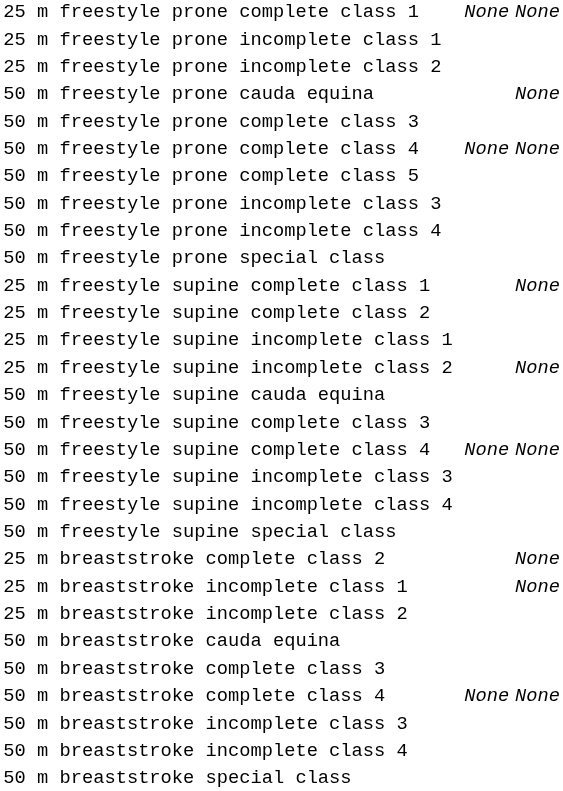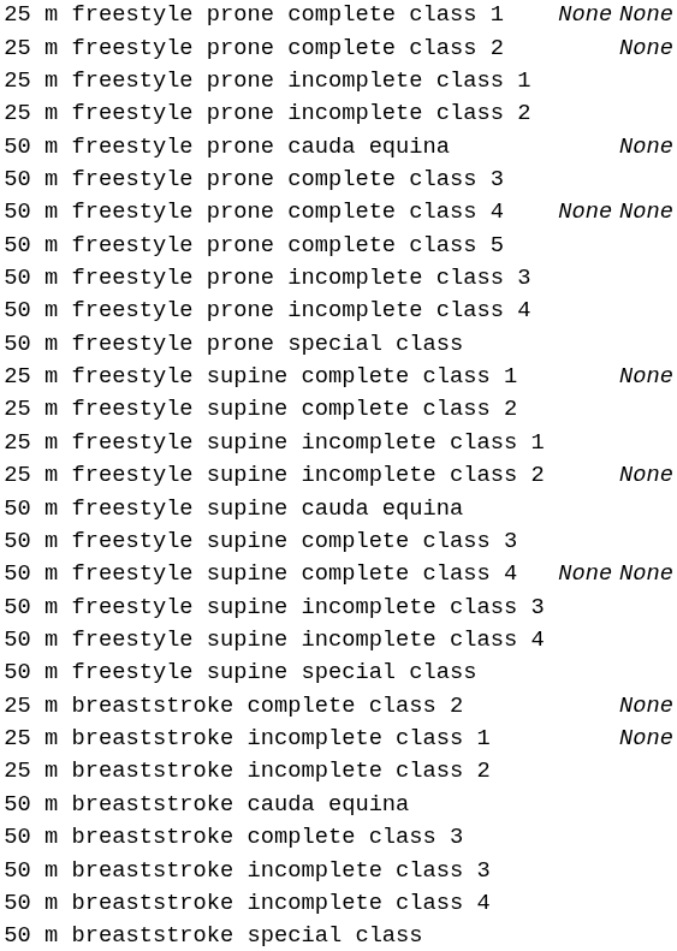 <table>
 <tr>
 <td>25 m freestyle prone complete class 1<br></td>
 <td></td>
 <td align="center"><em>None</em></td>
+<td align="center"><em>None</em></td>
+</tr>
+<tr>
+<td>25 m freestyle prone complete class 2<br></td>
+<td></td>
+<td></td>
 <td align="center"><em>None</em></td>
 </tr>
 <tr>
 <td>25 m freestyle prone incomplete class 1<br></td>
 <td></td>
 <td></td>
 <td></td>
 </tr>
 <tr>
 <td>25 m freestyle prone incomplete class 2<br></td>
 <td></td>
 <td></td>
 <td></td>
 </tr>
 <tr>
 <td>50 m freestyle prone cauda equina<br></td>
 <td></td>
 <td></td>
 <td align="center"><em>None</em></td>
 </tr>
 <tr>
 <td>50 m freestyle prone complete class 3<br></td>
 <td></td>
 <td></td>
 <td></td>
 </tr>
 <tr>
 <td>50 m freestyle prone complete class 4<br></td>
 <td></td>
 <td align="center"><em>None</em></td>
 <td align="center"><em>None</em></td>
 </tr>
 <tr>
 <td>50 m freestyle prone complete class 5<br></td>
 <td></td>
 <td></td>
 <td></td>
 </tr>
 <tr>
 <td>50 m freestyle prone incomplete class 3<br></td>
 <td></td>
 <td></td>
 <td></td>
 </tr>
 <tr>
 <td>50 m freestyle prone incomplete class 4<br></td>
 <td></td>
 <td></td>
 <td></td>
 </tr>
 <tr>
 <td>50 m freestyle prone special class<br></td>
 <td></td>
 <td></td>
 <td></td>
 </tr>
 <tr>
 <td>25 m freestyle supine complete class 1<br></td>
 <td></td>
 <td></td>
 <td align="center"><em>None</em></td>
 </tr>
 <tr>
 <td>25 m freestyle supine complete class 2<br></td>
 <td></td>
 <td></td>
 <td></td>
 </tr>
 <tr>
 <td>25 m freestyle supine incomplete class 1<br></td>
 <td></td>
 <td></td>
 <td></td>
 </tr>
 <tr>
 <td>25 m freestyle supine incomplete class 2<br></td>
 <td></td>
 <td></td>
 <td align="center"><em>None</em></td>
 </tr>
 <tr>
 <td>50 m freestyle supine cauda equina<br></td>
 <td></td>
 <td></td>
 <td></td>
 </tr>
 <tr>
 <td>50 m freestyle supine complete class 3<br></td>
 <td></td>
 <td></td>
 <td></td>
 </tr>
 <tr>
 <td>50 m freestyle supine complete class 4<br></td>
 <td></td>
 <td align="center"><em>None</em></td>
 <td align="center"><em>None</em></td>
 </tr>
 <tr>
 <td>50 m freestyle supine incomplete class 3<br></td>
 <td></td>
 <td></td>
 <td></td>
 </tr>
 <tr>
 <td>50 m freestyle supine incomplete class 4<br></td>
 <td></td>
 <td></td>
 <td></td>
 </tr>
 <tr>
 <td>50 m freestyle supine special class<br></td>
 <td></td>
 <td></td>
 <td></td>
 </tr>
 <tr>
 <td>25 m breaststroke complete class 2<br></td>
 <td></td>
 <td></td>
 <td align="center"><em>None</em></td>
 </tr>
 <tr>
 <td>25 m breaststroke incomplete class 1<br></td>
 <td></td>
 <td></td>
 <td align="center"><em>None</em></td>
 </tr>
 <tr>
 <td>25 m breaststroke incomplete class 2<br></td>
 <td></td>
 <td></td>
 <td></td>
 </tr>
 <tr>
 <td>50 m breaststroke cauda equina<br></td>
 <td></td>
 <td></td>
 <td></td>
 </tr>
 <tr>
 <td>50 m breaststroke complete class 3<br></td>
 <td></td>
 <td></td>
 <td></td>
 </tr>
 <tr>
-<td>50 m breaststroke complete class 4<br></td>
-<td></td>
-<td align="center"><em>None</em></td>
-<td align="center"><em>None</em></td>
-</tr>
-<tr>
 <td>50 m breaststroke incomplete class 3<br></td>
 <td></td>
 <td></td>
 <td></td>
 </tr>
 <tr>
 <td>50 m breaststroke incomplete class 4<br></td>
 <td></td>
 <td></td>
 <td></td>
 </tr>
 <tr>
 <td>50 m breaststroke special class<br></td>
 <td></td>
 <td></td>
 <td></td>
 </tr>
 </table>
